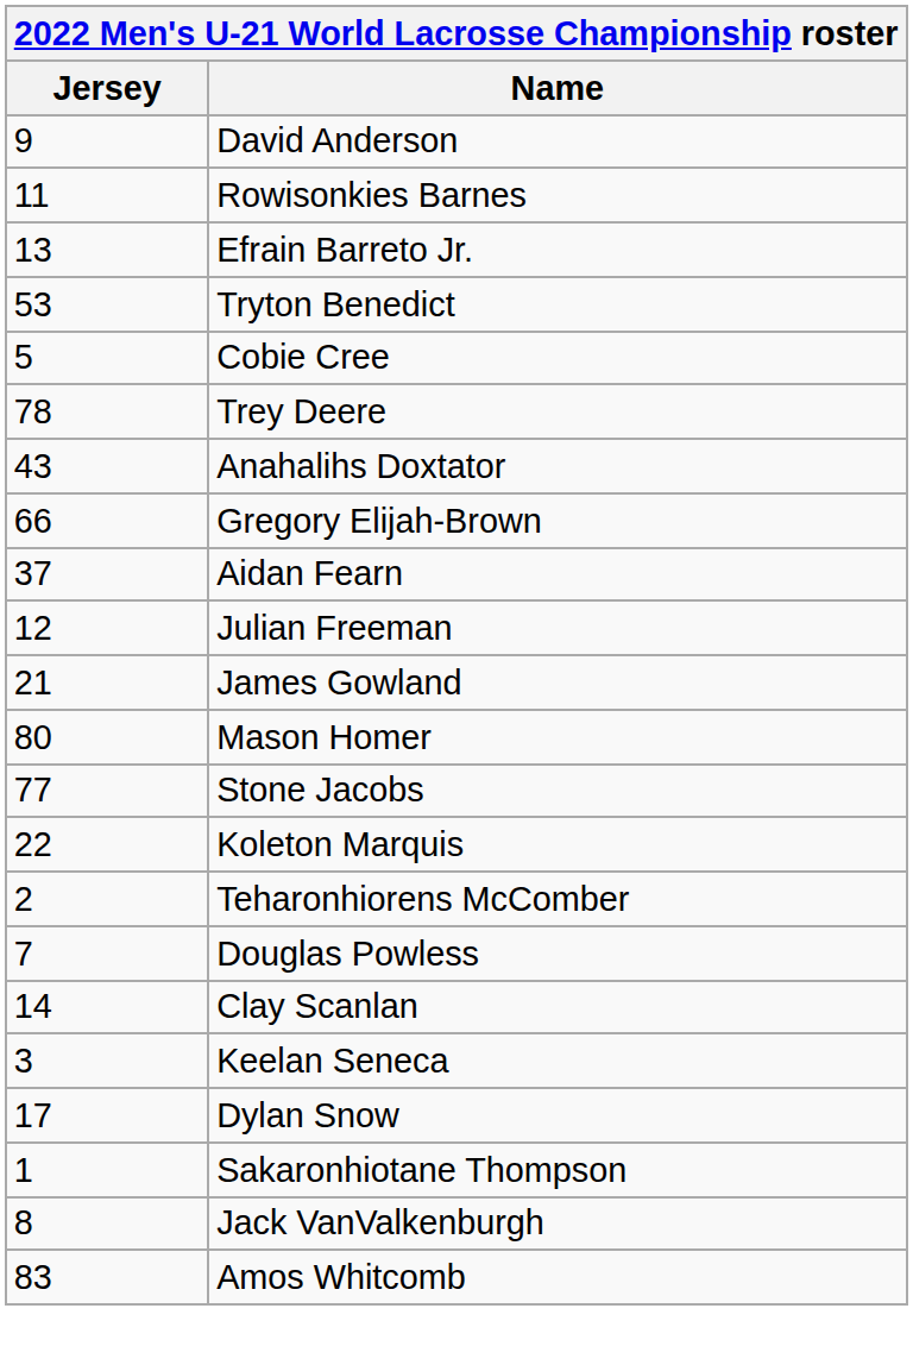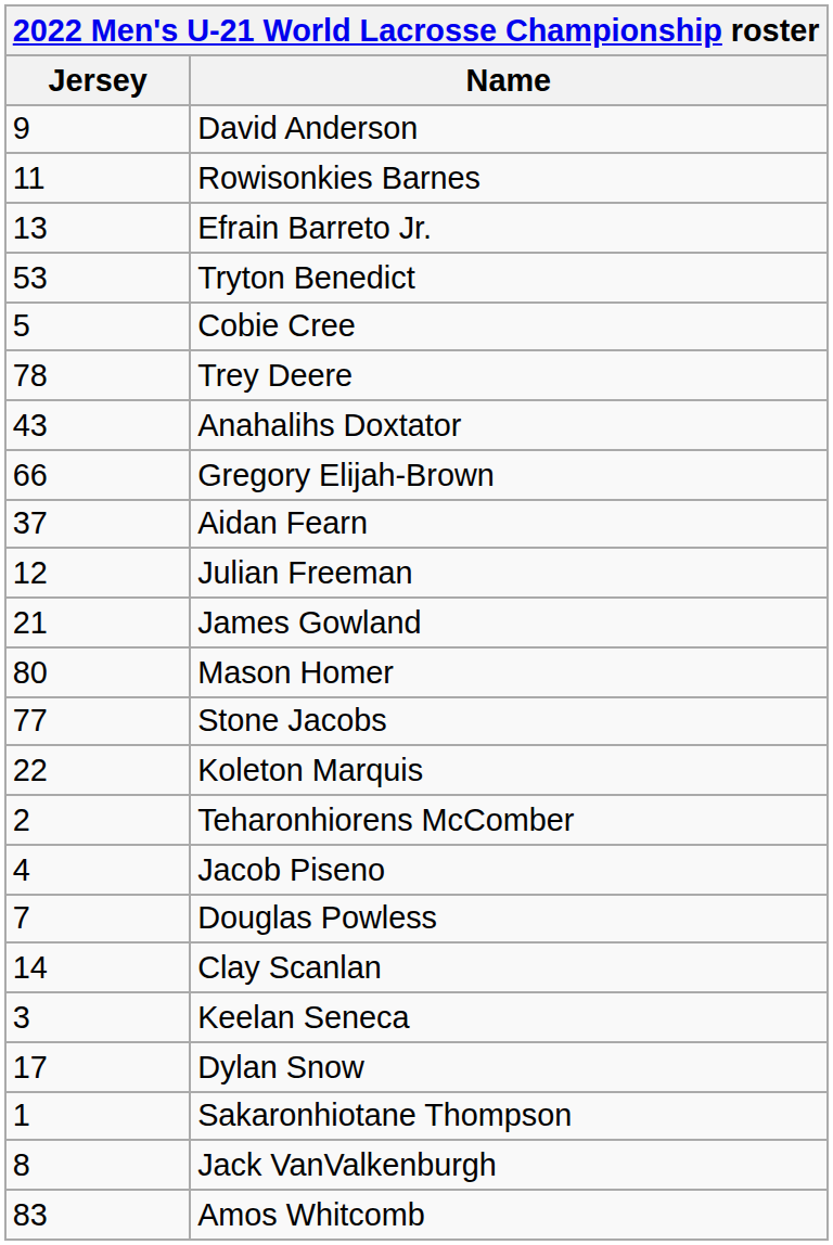 <table class="wikitable collapsible collapsed" style="font-size: 90%">
 <tr>
 <th colspan="2"><a href='#'>2022 Men's U-21 World Lacrosse Championship</a> roster</th>
 </tr>
 <tr>
 <th>Jersey</th>
 <th>Name</th>
 </tr>
 <tr>
 <td>9</td>
 <td>David Anderson</td>
 </tr>
 <tr>
 <td>11</td>
 <td>Rowisonkies Barnes</td>
 </tr>
 <tr>
 <td>13</td>
 <td>Efrain Barreto Jr.</td>
 </tr>
 <tr>
 <td>53</td>
 <td>Tryton Benedict</td>
 </tr>
 <tr>
 <td>5</td>
 <td>Cobie Cree</td>
 </tr>
 <tr>
 <td>78</td>
 <td>Trey Deere</td>
 </tr>
 <tr>
 <td>43</td>
 <td>Anahalihs Doxtator</td>
 </tr>
 <tr>
 <td>66</td>
 <td>Gregory Elijah-Brown</td>
 </tr>
 <tr>
 <td>37</td>
 <td>Aidan Fearn</td>
 </tr>
 <tr>
 <td>12</td>
 <td>Julian Freeman</td>
 </tr>
 <tr>
 <td>21</td>
 <td>James Gowland</td>
 </tr>
 <tr>
 <td>80</td>
 <td>Mason Homer</td>
 </tr>
 <tr>
 <td>77</td>
 <td>Stone Jacobs</td>
 </tr>
 <tr>
 <td>22</td>
 <td>Koleton Marquis</td>
 </tr>
 <tr>
 <td>2</td>
 <td>Teharonhiorens McComber</td>
 </tr>
 <tr>
+<td>4</td>
+<td>Jacob Piseno</td>
+</tr>
+<tr>
 <td>7</td>
 <td>Douglas Powless</td>
 </tr>
 <tr>
 <td>14</td>
 <td>Clay Scanlan</td>
 </tr>
 <tr>
 <td>3</td>
 <td>Keelan Seneca</td>
 </tr>
 <tr>
 <td>17</td>
 <td>Dylan Snow</td>
 </tr>
 <tr>
 <td>1</td>
 <td>Sakaronhiotane Thompson</td>
 </tr>
 <tr>
 <td>8</td>
 <td>Jack VanValkenburgh</td>
 </tr>
 <tr>
 <td>83</td>
 <td>Amos Whitcomb</td>
 </tr>
 </table>
